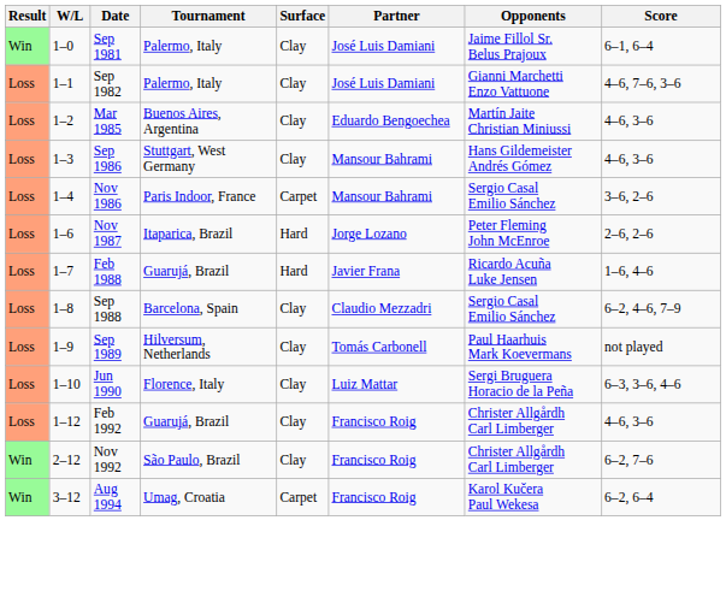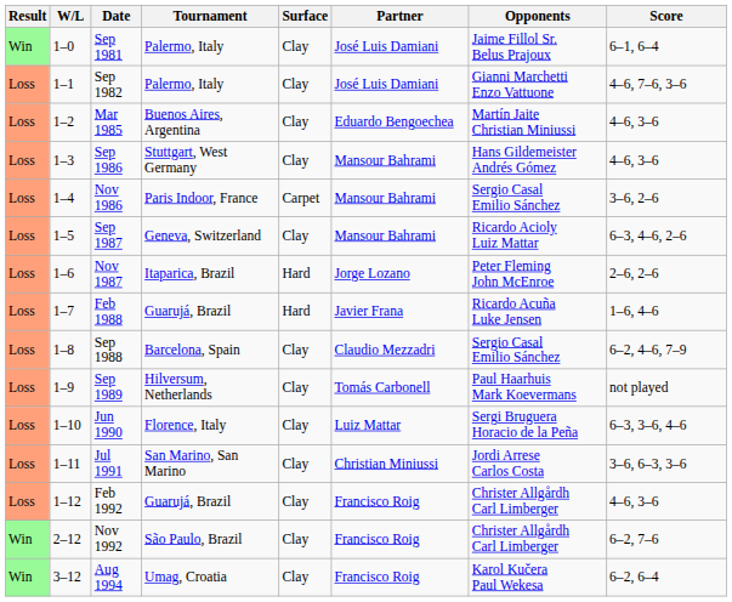 <table class="sortable wikitable">
 <tr>
 <th>Result</th>
 <th style="width:40px" class="unsortable">W/L</th>
 <th style="width:50px">Date</th>
 <th style="width:150px">Tournament</th>
 <th style="width:50px">Surface</th>
 <th style="width:150px">Partner</th>
 <th style="width:150px">Opponents</th>
 <th style="width:130px" class="unsortable">Score</th>
 </tr>
 <tr>
 <td style="background:#98fb98;">Win</td>
 <td>1–0</td>
 <td><a href='#'>Sep 1981</a></td>
 <td><a href='#'>Palermo</a>, Italy</td>
 <td>Clay</td>
 <td> <a href='#'>José Luis Damiani</a></td>
 <td> <a href='#'>Jaime Fillol Sr.</a><br> <a href='#'>Belus Prajoux</a></td>
 <td>6–1, 6–4</td>
 </tr>
 <tr>
 <td style="background:#ffa07a;">Loss</td>
 <td>1–1</td>
 <td>Sep 1982</td>
 <td><a href='#'>Palermo</a>, Italy</td>
 <td>Clay</td>
 <td> <a href='#'>José Luis Damiani</a></td>
 <td> <a href='#'>Gianni Marchetti</a><br> <a href='#'>Enzo Vattuone</a></td>
 <td>4–6, 7–6, 3–6</td>
 </tr>
 <tr>
 <td style="background:#ffa07a;">Loss</td>
 <td>1–2</td>
 <td><a href='#'>Mar 1985</a></td>
 <td><a href='#'>Buenos Aires</a>, Argentina</td>
 <td>Clay</td>
 <td> <a href='#'>Eduardo Bengoechea</a></td>
 <td> <a href='#'>Martín Jaite</a><br> <a href='#'>Christian Miniussi</a></td>
 <td>4–6, 3–6</td>
 </tr>
 <tr>
 <td style="background:#ffa07a;">Loss</td>
 <td>1–3</td>
 <td><a href='#'>Sep 1986</a></td>
 <td><a href='#'>Stuttgart</a>, West Germany</td>
 <td>Clay</td>
 <td> <a href='#'>Mansour Bahrami</a></td>
 <td> <a href='#'>Hans Gildemeister</a><br> <a href='#'>Andrés Gómez</a></td>
 <td>4–6, 3–6</td>
 </tr>
 <tr>
 <td style="background:#ffa07a;">Loss</td>
 <td>1–4</td>
 <td><a href='#'>Nov 1986</a></td>
 <td><a href='#'>Paris Indoor</a>, France</td>
 <td>Carpet</td>
 <td> <a href='#'>Mansour Bahrami</a></td>
 <td> <a href='#'>Sergio Casal</a><br> <a href='#'>Emilio Sánchez</a></td>
 <td>3–6, 2–6</td>
 </tr>
 <tr>
 <td style="background:#ffa07a;">Loss</td>
+<td>1–5</td>
+<td><a href='#'>Sep 1987</a></td>
+<td><a href='#'>Geneva</a>, Switzerland</td>
+<td>Clay</td>
+<td> <a href='#'>Mansour Bahrami</a></td>
+<td> <a href='#'>Ricardo Acioly </a><br> <a href='#'>Luiz Mattar</a></td>
+<td>6–3, 4–6, 2–6</td>
+</tr>
+<tr>
+<td style="background:#ffa07a;">Loss</td>
 <td>1–6</td>
 <td><a href='#'>Nov 1987</a></td>
 <td><a href='#'>Itaparica</a>, Brazil</td>
 <td>Hard</td>
 <td> <a href='#'>Jorge Lozano</a></td>
 <td> <a href='#'>Peter Fleming</a><br> <a href='#'>John McEnroe</a></td>
 <td>2–6, 2–6</td>
 </tr>
 <tr>
 <td style="background:#ffa07a;">Loss</td>
 <td>1–7</td>
 <td><a href='#'>Feb 1988</a></td>
 <td><a href='#'>Guarujá</a>, Brazil</td>
 <td>Hard</td>
 <td> <a href='#'>Javier Frana</a></td>
 <td> <a href='#'>Ricardo Acuña</a><br> <a href='#'>Luke Jensen</a></td>
 <td>1–6, 4–6</td>
 </tr>
 <tr>
 <td style="background:#ffa07a;">Loss</td>
 <td>1–8</td>
 <td>Sep 1988</td>
 <td><a href='#'>Barcelona</a>, Spain</td>
 <td>Clay</td>
 <td> <a href='#'>Claudio Mezzadri</a></td>
 <td> <a href='#'>Sergio Casal</a><br> <a href='#'>Emilio Sánchez</a></td>
 <td>6–2, 4–6, 7–9</td>
 </tr>
 <tr>
 <td style="background:#ffa07a;">Loss</td>
 <td>1–9</td>
 <td><a href='#'>Sep 1989</a></td>
 <td><a href='#'>Hilversum</a>, Netherlands</td>
 <td>Clay</td>
 <td> <a href='#'>Tomás Carbonell</a></td>
 <td> <a href='#'>Paul Haarhuis</a><br> <a href='#'>Mark Koevermans</a></td>
 <td>not played</td>
 </tr>
 <tr>
 <td style="background:#ffa07a;">Loss</td>
 <td>1–10</td>
 <td><a href='#'>Jun 1990</a></td>
 <td><a href='#'>Florence</a>, Italy</td>
 <td>Clay</td>
 <td> <a href='#'>Luiz Mattar</a></td>
 <td> <a href='#'>Sergi Bruguera</a><br> <a href='#'>Horacio de la Peña</a></td>
 <td>6–3, 3–6, 4–6</td>
 </tr>
 <tr>
 <td style="background:#ffa07a;">Loss</td>
+<td>1–11</td>
+<td><a href='#'>Jul 1991</a></td>
+<td><a href='#'>San Marino</a>, San Marino</td>
+<td>Clay</td>
+<td> <a href='#'>Christian Miniussi</a></td>
+<td> <a href='#'>Jordi Arrese</a><br> <a href='#'>Carlos Costa</a></td>
+<td>3–6, 6–3, 3–6</td>
+</tr>
+<tr>
+<td style="background:#ffa07a;">Loss</td>
 <td>1–12</td>
 <td>Feb 1992</td>
 <td><a href='#'>Guarujá</a>, Brazil</td>
 <td>Clay</td>
 <td> <a href='#'>Francisco Roig</a></td>
 <td> <a href='#'>Christer Allgårdh</a><br> <a href='#'>Carl Limberger</a></td>
 <td>4–6, 3–6</td>
 </tr>
 <tr>
 <td style="background:#98fb98;">Win</td>
 <td>2–12</td>
 <td>Nov 1992</td>
 <td><a href='#'>São Paulo</a>, Brazil</td>
 <td>Clay</td>
 <td> <a href='#'>Francisco Roig</a></td>
 <td> <a href='#'>Christer Allgårdh</a><br> <a href='#'>Carl Limberger</a></td>
 <td>6–2, 7–6</td>
 </tr>
 <tr>
 <td style="background:#98fb98;">Win</td>
 <td>3–12</td>
 <td><a href='#'>Aug 1994</a></td>
 <td><a href='#'>Umag</a>, Croatia</td>
-<td>Carpet</td>
+<td>Clay</td>
 <td> <a href='#'>Francisco Roig</a></td>
 <td> <a href='#'>Karol Kučera</a><br> <a href='#'>Paul Wekesa</a></td>
 <td>6–2, 6–4</td>
 </tr>
 </table>
